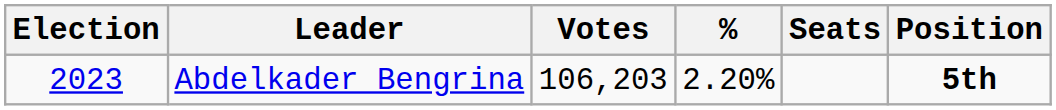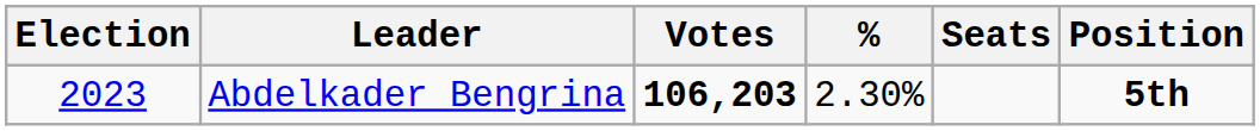 <table class="wikitable" style="text-align:center">
 <tr>
 <th>Election</th>
 <th>Leader</th>
 <th>Votes</th>
 <th>%</th>
 <th>Seats</th>
 <th>Position</th>
 </tr>
 <tr>
 <td><a href='#'>2023</a></td>
 <td><a href='#'>Abdelkader Bengrina</a></td>
-<td>106,203</td>
-<td> 2.20%</td>
+<td><strong>106,203</strong></td>
+<td> 2.30%</td>
 <td></td>
 <td><strong> 5th</strong></td>
 </tr>
 </table>
